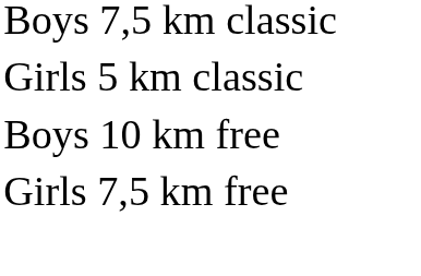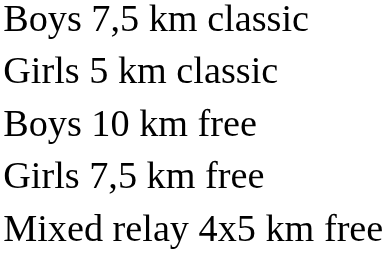 <table>
 <tr>
 <td>Boys 7,5 km classic</td>
 <td></td>
 <td></td>
 <td></td>
 </tr>
 <tr>
 <td>Girls 5 km classic</td>
 <td></td>
 <td></td>
 <td></td>
 </tr>
 <tr>
 <td>Boys 10 km free</td>
 <td></td>
 <td></td>
 <td></td>
 </tr>
 <tr>
 <td>Girls 7,5 km free</td>
 <td></td>
 <td></td>
 <td></td>
 </tr>
+<tr>
+<td>Mixed relay 4x5 km free</td>
+<td></td>
+<td></td>
+<td></td>
+</tr>
 </table>
